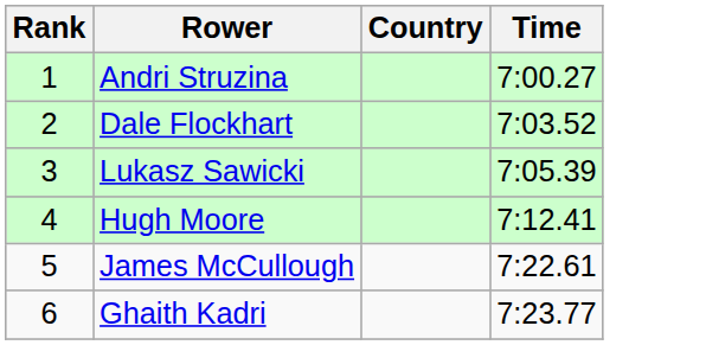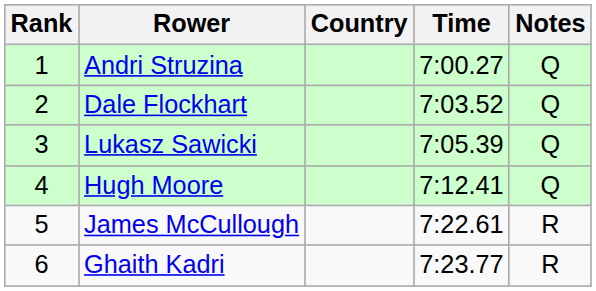 <table class="wikitable" style="text-align:center">
 <tr>
 <th>Rank</th>
 <th>Rower</th>
 <th>Country</th>
 <th>Time</th>
+<th>Notes</th>
 </tr>
 <tr bgcolor=ccffcc>
 <td>1</td>
 <td align="left"><a href='#'>Andri Struzina</a></td>
 <td align="left"></td>
 <td>7:00.27</td>
+<td>Q</td>
 </tr>
 <tr bgcolor=ccffcc>
 <td>2</td>
 <td align="left"><a href='#'>Dale Flockhart</a></td>
 <td align="left"></td>
 <td>7:03.52</td>
+<td>Q</td>
 </tr>
 <tr bgcolor=ccffcc>
 <td>3</td>
 <td align="left"><a href='#'>Lukasz Sawicki</a></td>
 <td align="left"></td>
 <td>7:05.39</td>
+<td>Q</td>
 </tr>
 <tr bgcolor=ccffcc>
 <td>4</td>
 <td align="left"><a href='#'>Hugh Moore</a></td>
 <td align="left"></td>
 <td>7:12.41</td>
+<td>Q</td>
 </tr>
 <tr>
 <td>5</td>
 <td align="left"><a href='#'>James McCullough</a></td>
 <td align="left"></td>
 <td>7:22.61</td>
+<td>R</td>
 </tr>
 <tr>
 <td>6</td>
 <td align="left"><a href='#'>Ghaith Kadri</a></td>
 <td align="left"></td>
 <td>7:23.77</td>
+<td>R</td>
 </tr>
 </table>
